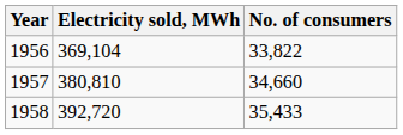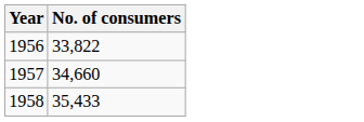 <table class="wikitable">
 <tr>
 <th>Year</th>
-<th>Electricity sold, MWh</th>
 <th>No. of consumers</th>
 </tr>
 <tr>
 <td>1956</td>
-<td>369,104</td>
 <td>33,822</td>
 </tr>
 <tr>
 <td>1957</td>
-<td>380,810</td>
 <td>34,660</td>
 </tr>
 <tr>
 <td>1958</td>
-<td>392,720</td>
 <td>35,433</td>
 </tr>
 </table>
